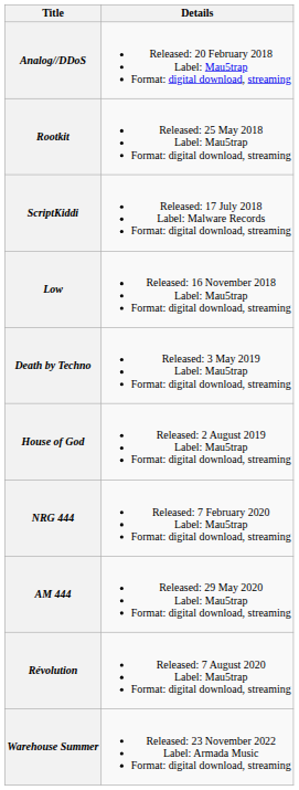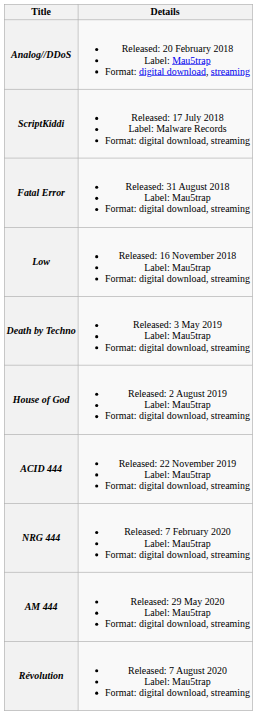 <table class="wikitable plainrowheaders" style="text-align:center;">
 <tr>
 <th scope="col">Title</th>
 <th scope="col">Details</th>
 </tr>
 <tr>
 <th scope="row"><em>Analog//DDoS</em></th>
 <td><br><ul><li>Released: 20 February 2018</li><li>Label: <a href='#'>Mau5trap</a></li><li>Format: <a href='#'>digital download</a>, <a href='#'>streaming</a></li></ul></td>
 </tr>
 <tr>
-<th scope="row"><em>Rootkit</em></th>
-<td><br><ul><li>Released: 25 May 2018</li><li>Label: Mau5trap</li><li>Format: digital download, streaming</li></ul></td>
+<th scope="row"><em>ScriptKiddi</em></th>
+<td><br><ul><li>Released: 17 July 2018</li><li>Label: Malware Records</li><li>Format: digital download, streaming</li></ul></td>
 </tr>
 <tr>
-<th scope="row"><em>ScriptKiddi</em></th>
-<td><br><ul><li>Released: 17 July 2018</li><li>Label: Malware Records</li><li>Format: digital download, streaming</li></ul></td>
+<th scope="row"><em>Fatal Error</em></th>
+<td><br><ul><li>Released: 31 August 2018</li><li>Label: Mau5trap</li><li>Format: digital download, streaming</li></ul></td>
 </tr>
 <tr>
 <th scope="row"><em>Low</em></th>
 <td><br><ul><li>Released: 16 November 2018</li><li>Label: Mau5trap</li><li>Format: digital download, streaming</li></ul></td>
 </tr>
 <tr>
 <th scope="row"><em>Death by Techno</em></th>
 <td><br><ul><li>Released: 3 May 2019</li><li>Label: Mau5trap</li><li>Format: digital download, streaming</li></ul></td>
 </tr>
 <tr>
 <th scope="row"><em>House of God</em></th>
 <td><br><ul><li>Released: 2 August 2019</li><li>Label: Mau5trap</li><li>Format: digital download, streaming</li></ul></td>
 </tr>
 <tr>
+<th scope="row"><em>ACID 444</em></th>
+<td><br><ul><li>Released: 22 November 2019</li><li>Label: Mau5trap</li><li>Format: digital download, streaming</li></ul></td>
+</tr>
+<tr>
 <th scope="row"><em>NRG 444</em></th>
 <td><br><ul><li>Released: 7 February 2020</li><li>Label: Mau5trap</li><li>Format: digital download, streaming</li></ul></td>
 </tr>
 <tr>
 <th scope="row"><em>AM 444</em></th>
 <td><br><ul><li>Released: 29 May 2020</li><li>Label: Mau5trap</li><li>Format: digital download, streaming</li></ul></td>
 </tr>
 <tr>
 <th scope="row"><em>Révolution</em></th>
 <td><br><ul><li>Released: 7 August 2020</li><li>Label: Mau5trap</li><li>Format: digital download, streaming</li></ul></td>
 </tr>
-<tr>
-<th scope="row"><em>Warehouse Summer</em></th>
-<td><br><ul><li>Released: 23 November 2022</li><li>Label: Armada Music</li><li>Format: digital download, streaming</li></ul></td>
-</tr>
 </table>
